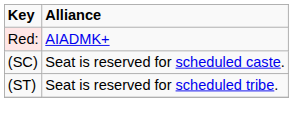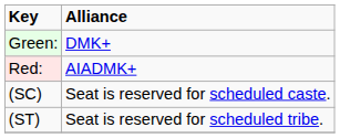 <table class="wikitable">
 <tr>
 <td><strong>Key</strong></td>
 <td><strong>Alliance</strong></td>
+</tr>
+<tr>
+<td style="background-color:#E6FFE6">Green:</td>
+<td><a href='#'>DMK+</a></td>
 </tr>
 <tr>
 <td style="background-color:#FFE6E6">Red:</td>
 <td><a href='#'>AIADMK+</a></td>
 </tr>
 <tr>
 <td>(SC)</td>
 <td>Seat is reserved for <a href='#'>scheduled caste</a>.</td>
 </tr>
 <tr>
 <td>(ST)</td>
 <td>Seat is reserved for <a href='#'>scheduled tribe</a>.</td>
 </tr>
 <tr>
 </tr>
 </table>
